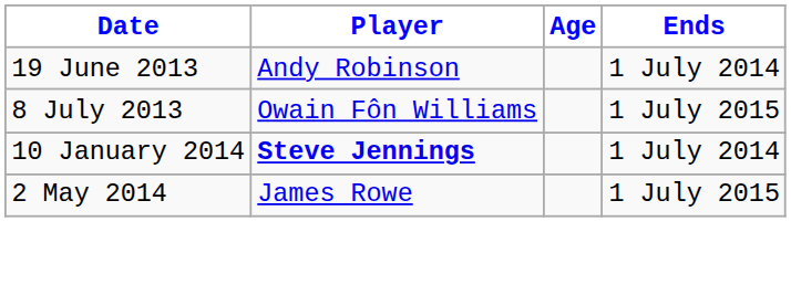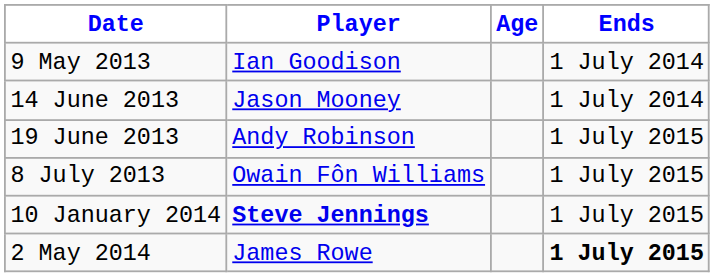 <table class="wikitable">
 <tr>
 <th style="background:white; color:blue; ">Date</th>
 <th style="background:white; color:blue; ">Player</th>
 <th style="background:white; color:blue; ">Age</th>
 <th style="background:white; color:blue; ">Ends</th>
 </tr>
 <tr>
+<td>9 May 2013</td>
+<td> <a href='#'>Ian Goodison</a></td>
+<td></td>
+<td>1 July 2014</td>
+</tr>
+<tr>
+<td>14 June 2013</td>
+<td> <a href='#'>Jason Mooney</a></td>
+<td></td>
+<td>1 July 2014</td>
+</tr>
+<tr>
 <td>19 June 2013</td>
 <td> <a href='#'>Andy Robinson</a></td>
 <td></td>
-<td>1 July 2014</td>
+<td>1 July 2015</td>
 </tr>
 <tr>
 <td>8 July 2013</td>
 <td> <a href='#'>Owain Fôn Williams</a></td>
 <td></td>
 <td>1 July 2015</td>
 </tr>
 <tr>
 <td>10 January 2014</td>
 <td><strong> <a href='#'>Steve Jennings</a></strong></td>
 <td></td>
-<td>1 July 2014</td>
+<td>1 July 2015</td>
 </tr>
 <tr>
 <td>2 May 2014</td>
 <td> <a href='#'>James Rowe</a></td>
 <td></td>
-<td>1 July 2015</td>
+<td><strong>1 July 2015</strong></td>
 </tr>
 </table>
